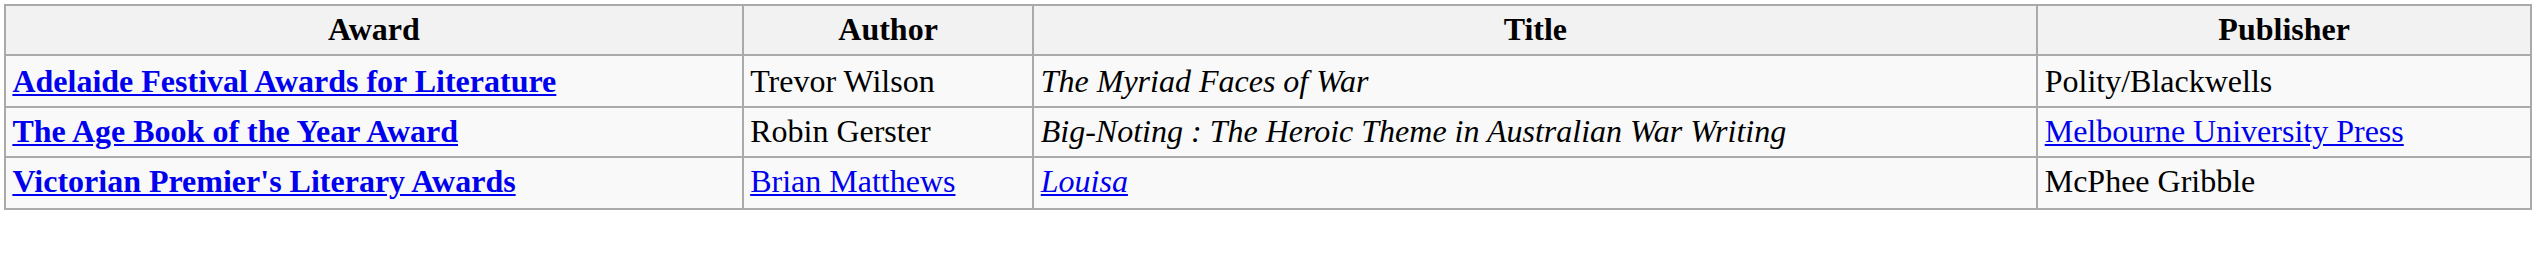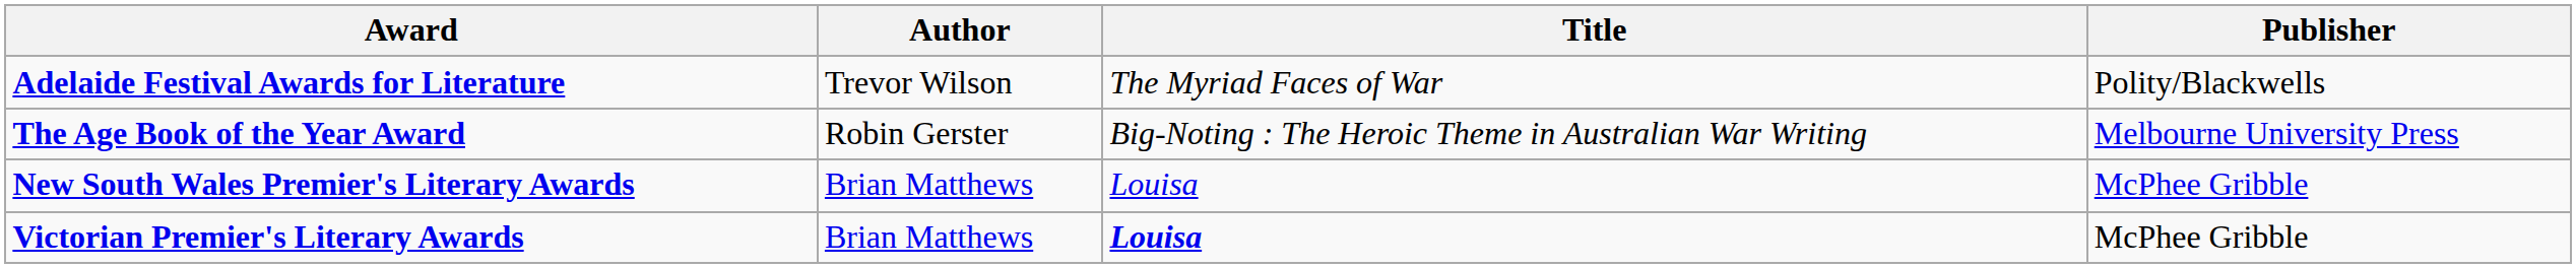 <table class="wikitable" width=100%>
 <tr>
 <th>Award</th>
 <th>Author</th>
 <th>Title</th>
 <th>Publisher</th>
 </tr>
 <tr>
 <td><strong><a href='#'>Adelaide Festival Awards for Literature</a></strong></td>
 <td>Trevor Wilson</td>
 <td><em>The Myriad Faces of War</em></td>
 <td>Polity/Blackwells</td>
 </tr>
 <tr>
 <td><strong><a href='#'>The Age Book of the Year Award</a></strong></td>
 <td>Robin Gerster</td>
 <td><em>Big-Noting : The Heroic Theme in Australian War Writing</em></td>
 <td><a href='#'>Melbourne University Press</a></td>
 </tr>
 <tr>
+<td><strong><a href='#'>New South Wales Premier's Literary Awards</a></strong></td>
+<td><a href='#'>Brian Matthews</a></td>
+<td><em><a href='#'>Louisa</a></em></td>
+<td><a href='#'>McPhee Gribble</a></td>
+</tr>
+<tr>
 <td><strong><a href='#'>Victorian Premier's Literary Awards</a></strong></td>
 <td><a href='#'>Brian Matthews</a></td>
-<td><em><a href='#'>Louisa</a></em></td>
+<td><strong><em><a href='#'>Louisa</a></em></strong></td>
 <td>McPhee Gribble</td>
 </tr>
 <tr>
 </tr>
 </table>
